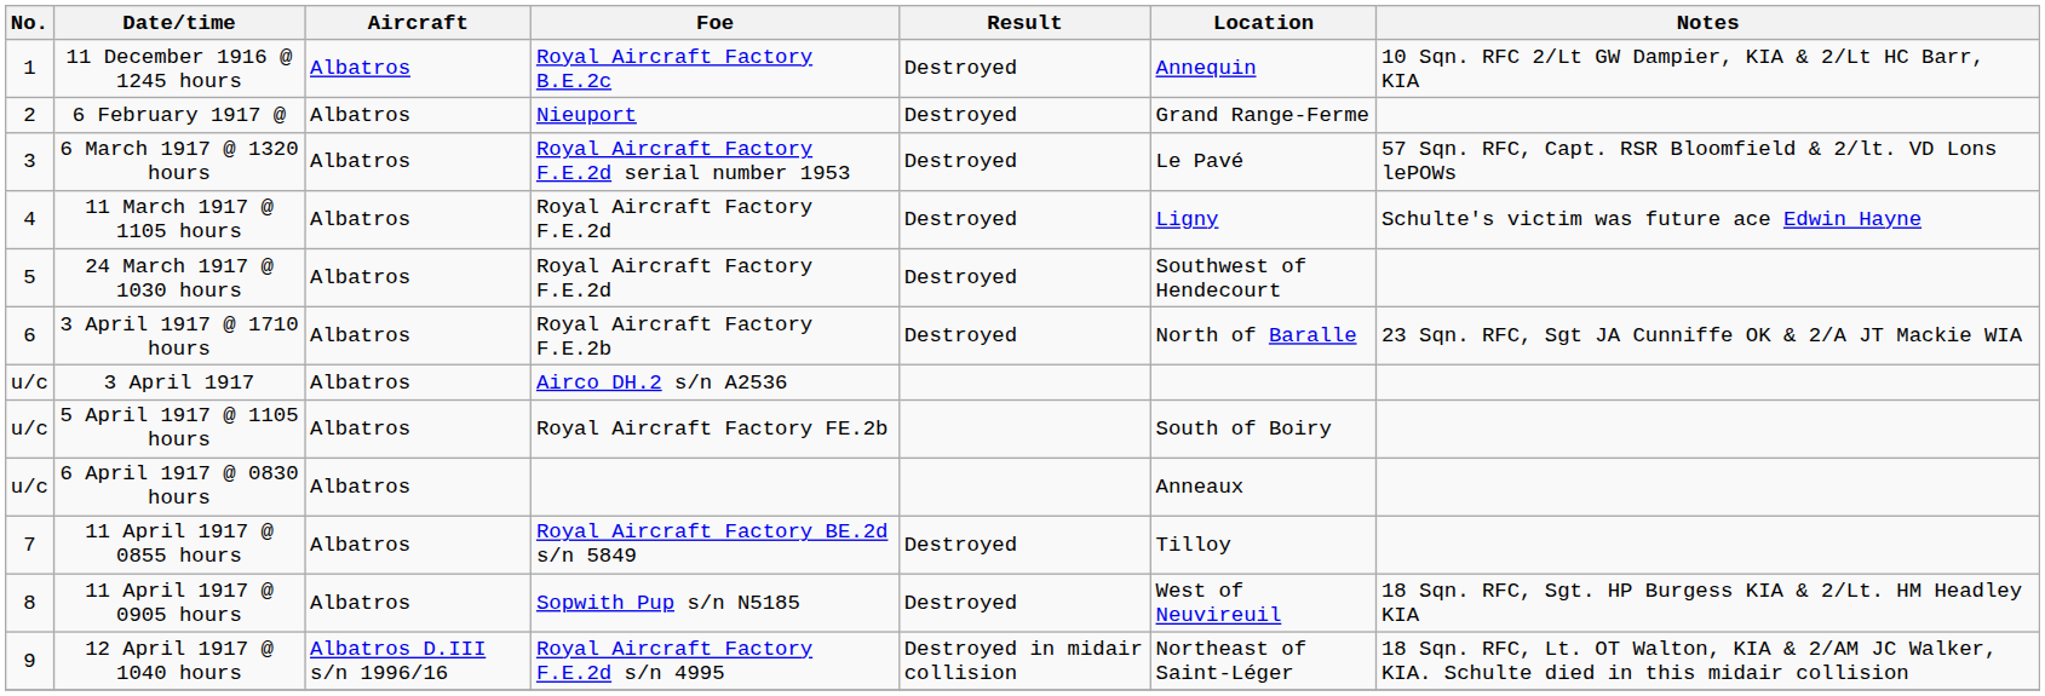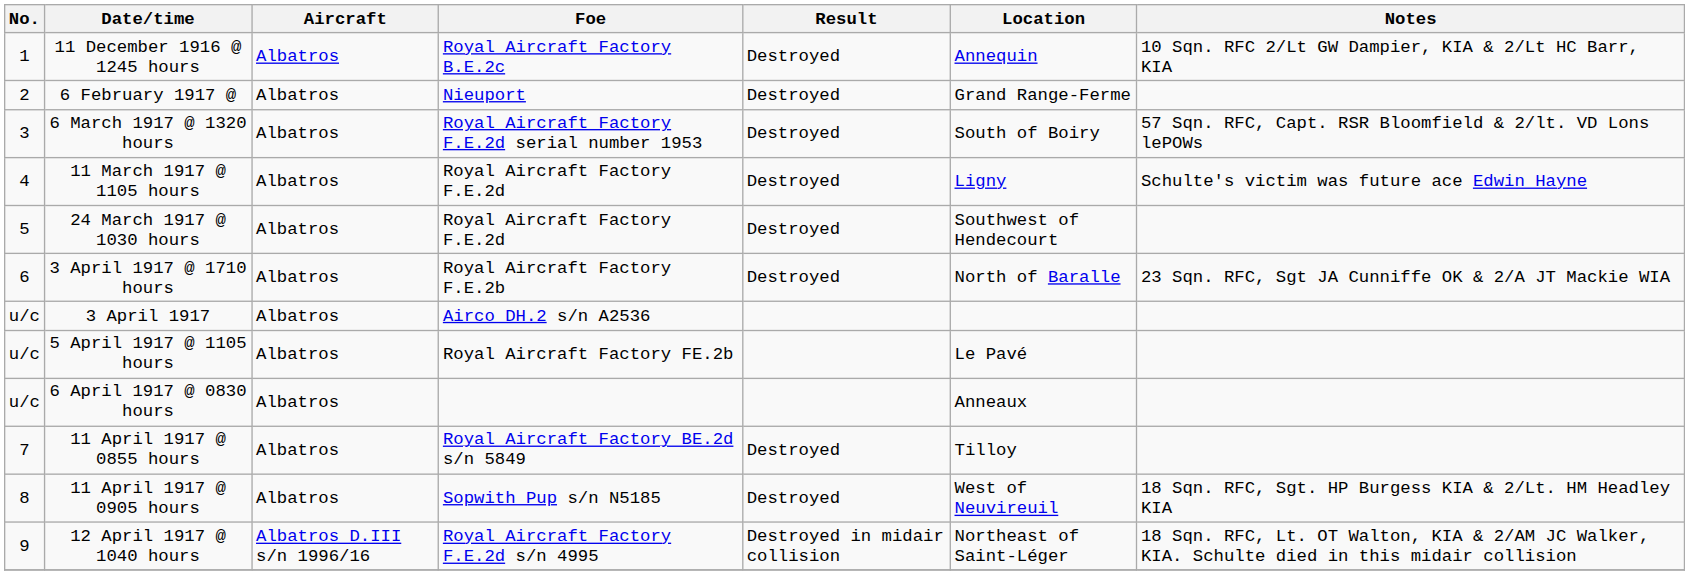 <table class="wikitable" border="1" style="margin: 1em auto 1em auto">
 <tr>
 <th>No.</th>
 <th>Date/time</th>
 <th>Aircraft</th>
 <th>Foe</th>
 <th>Result</th>
 <th>Location</th>
 <th>Notes</th>
 </tr>
 <tr>
 <td align="center">1</td>
 <td align="center">11 December 1916 @ 1245 hours</td>
 <td><a href='#'>Albatros</a></td>
 <td><a href='#'>Royal Aircraft Factory B.E.2c</a></td>
 <td>Destroyed</td>
 <td><a href='#'>Annequin</a></td>
 <td>10 Sqn. RFC 2/Lt GW Dampier, KIA & 2/Lt HC Barr, KIA</td>
 </tr>
 <tr>
 <td align="center">2</td>
 <td align="center">6 February 1917 @</td>
 <td>Albatros</td>
 <td><a href='#'>Nieuport</a></td>
 <td>Destroyed</td>
 <td>Grand Range-Ferme</td>
 <td></td>
 </tr>
 <tr>
 <td align="center">3</td>
 <td align="center">6 March 1917 @ 1320 hours</td>
 <td>Albatros</td>
 <td><a href='#'>Royal Aircraft Factory F.E.2d</a> serial number 1953</td>
 <td>Destroyed</td>
-<td>Le Pavé</td>
+<td>South of Boiry</td>
 <td>57 Sqn. RFC, Capt. RSR Bloomfield & 2/lt. VD Lons lePOWs</td>
 </tr>
 <tr>
 <td align="center">4</td>
 <td align="center">11 March 1917 @ 1105 hours</td>
 <td>Albatros</td>
 <td>Royal Aircraft Factory F.E.2d</td>
 <td>Destroyed</td>
 <td><a href='#'>Ligny</a></td>
 <td>Schulte's victim was future ace <a href='#'>Edwin Hayne</a></td>
 </tr>
 <tr>
 <td align="center">5</td>
 <td align="center">24 March 1917 @ 1030 hours</td>
 <td>Albatros</td>
 <td>Royal Aircraft Factory F.E.2d</td>
 <td>Destroyed</td>
 <td>Southwest of Hendecourt</td>
 <td></td>
 </tr>
 <tr>
 <td align="center">6</td>
 <td align="center">3 April 1917 @ 1710 hours</td>
 <td>Albatros</td>
 <td>Royal Aircraft Factory F.E.2b</td>
 <td>Destroyed</td>
 <td>North of <a href='#'>Baralle</a></td>
 <td>23 Sqn. RFC, Sgt JA Cunniffe OK & 2/A JT Mackie WIA</td>
 </tr>
 <tr>
 <td align="center">u/c</td>
 <td align="center">3 April 1917</td>
 <td>Albatros</td>
 <td><a href='#'>Airco DH.2</a> s/n A2536</td>
 <td></td>
 <td></td>
 <td></td>
 </tr>
 <tr>
 <td align="center">u/c</td>
 <td align="center">5 April 1917 @ 1105 hours</td>
 <td>Albatros</td>
 <td>Royal Aircraft Factory FE.2b</td>
 <td></td>
-<td>South of Boiry</td>
+<td>Le Pavé</td>
 <td></td>
 </tr>
 <tr>
 <td align="center">u/c</td>
 <td align="center">6 April 1917 @ 0830 hours</td>
 <td>Albatros</td>
 <td></td>
 <td></td>
 <td>Anneaux</td>
 <td></td>
 </tr>
 <tr>
 <td align="center">7</td>
 <td align="center">11 April 1917 @ 0855 hours</td>
 <td>Albatros</td>
 <td><a href='#'>Royal Aircraft Factory BE.2d</a> s/n 5849</td>
 <td>Destroyed</td>
 <td>Tilloy</td>
 <td></td>
 </tr>
 <tr>
 <td align="center">8</td>
 <td align="center">11 April 1917 @ 0905 hours</td>
 <td>Albatros</td>
 <td><a href='#'>Sopwith Pup</a> s/n N5185</td>
 <td>Destroyed</td>
 <td>West of <a href='#'>Neuvireuil</a></td>
 <td>18 Sqn. RFC, Sgt. HP Burgess KIA & 2/Lt. HM Headley KIA</td>
 </tr>
 <tr>
 <td align="center">9</td>
 <td align="center">12 April 1917 @ 1040 hours</td>
 <td><a href='#'>Albatros D.III</a> s/n 1996/16</td>
 <td><a href='#'>Royal Aircraft Factory F.E.2d</a> s/n 4995</td>
 <td>Destroyed in midair collision</td>
 <td>Northeast of Saint-Léger</td>
 <td>18 Sqn. RFC, Lt. OT Walton, KIA & 2/AM JC Walker, KIA. Schulte died in this midair collision</td>
 </tr>
 <tr>
 </tr>
 </table>
